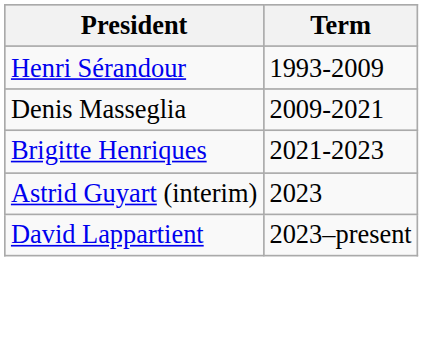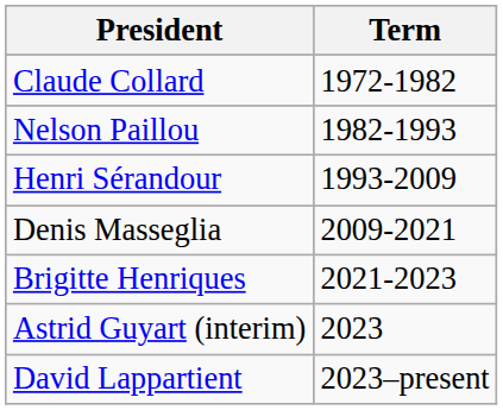 <table class="wikitable">
 <tr>
 <th>President</th>
 <th>Term</th>
+</tr>
+<tr>
+<td><a href='#'>Claude Collard</a></td>
+<td>1972-1982</td>
+</tr>
+<tr>
+<td><a href='#'>Nelson Paillou</a></td>
+<td>1982-1993</td>
 </tr>
 <tr>
 <td><a href='#'>Henri Sérandour</a></td>
 <td>1993-2009</td>
 </tr>
 <tr>
 <td>Denis Masseglia</td>
 <td>2009-2021</td>
 </tr>
 <tr>
 <td><a href='#'>Brigitte Henriques</a></td>
 <td>2021-2023</td>
 </tr>
 <tr>
 <td><a href='#'>Astrid Guyart</a> (interim)</td>
 <td>2023</td>
 </tr>
 <tr>
 <td><a href='#'>David Lappartient</a></td>
 <td>2023–present</td>
 </tr>
 </table>
